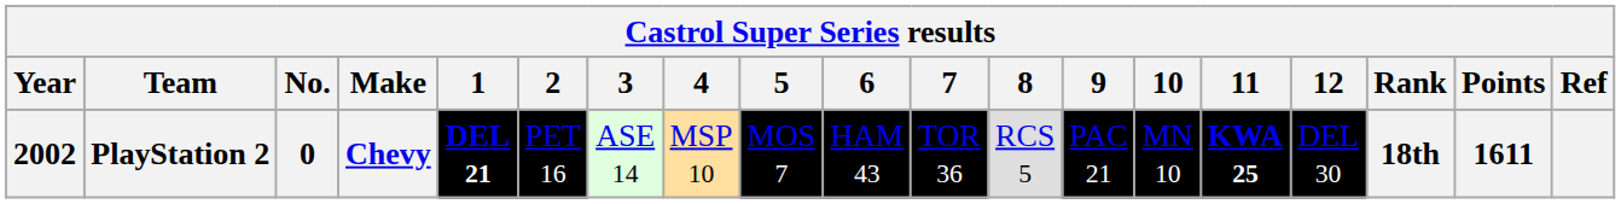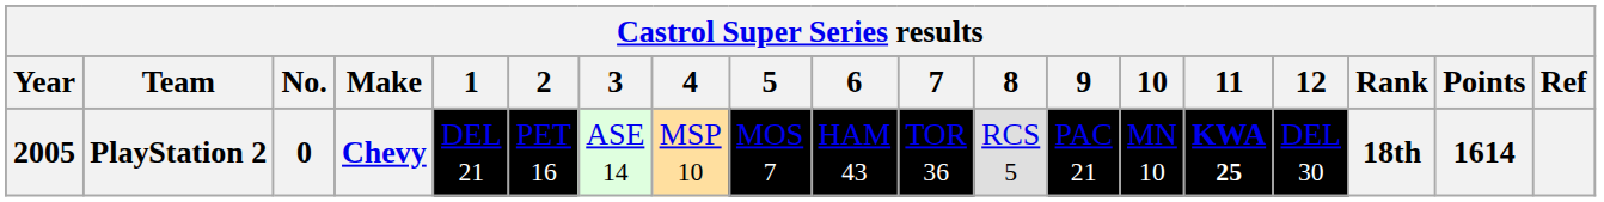 <table class="wikitable" style="text-align:center; font-size:85%">
 <tr>
 <th colspan=45><a href='#'>Castrol Super Series</a> results</th>
 </tr>
 <tr>
 <th>Year</th>
 <th>Team</th>
 <th>No.</th>
 <th>Make</th>
 <th>1</th>
 <th>2</th>
 <th>3</th>
 <th>4</th>
 <th>5</th>
 <th>6</th>
 <th>7</th>
 <th>8</th>
 <th>9</th>
 <th>10</th>
 <th>11</th>
 <th>12</th>
 <th>Rank</th>
 <th>Points</th>
 <th>Ref</th>
 </tr>
 <tr>
-<th>2002</th>
+<th>2005</th>
 <th rowspan=1>PlayStation 2</th>
 <th rowspan=1>0</th>
 <th rowspan=1><a href='#'>Chevy</a></th>
-<td style="background-color:#000000;color:white;"><strong><a href='#'><span>DEL</span></a><br><small>21</small></strong></td>
+<td style="background-color:#000000;color:white;"><a href='#'><span>DEL</span></a><br><small>21</small></td>
 <td style="background-color:#000000;color:white;"><a href='#'><span>PET</span></a><br><small>16</small></td>
 <td style="background:#DFFFDF;"><a href='#'>ASE</a><br><small>14</small></td>
 <td style="background:#FFDF9F;"><a href='#'>MSP</a><br><small>10</small></td>
 <td style="background-color:#000000;color:white;"><a href='#'><span>MOS</span></a><br><small>7</small></td>
 <td style="background-color:#000000;color:white;"><a href='#'><span>HAM</span></a><br><small>43</small></td>
 <td style="background-color:#000000;color:white;"><a href='#'><span>TOR</span></a><br><small>36</small></td>
 <td style="background:#DFDFDF;"><a href='#'>RCS</a><br><small>5</small></td>
 <td style="background-color:#000000;color:white;"><a href='#'><span>PAC</span></a><br><small>21</small></td>
 <td style="background-color:#000000;color:white;"><a href='#'><span>MN</span></a><br><small>10</small></td>
 <td style="background-color:#000000;color:white;"><strong><a href='#'><span>KWA</span></a><br><small>25</small></strong></td>
 <td style="background-color:#000000;color:white;"><a href='#'><span>DEL</span></a><br><small>30</small></td>
 <th><strong>18th</strong></th>
-<th><strong>1611</strong></th>
+<th><strong>1614</strong></th>
 <th></th>
 </tr>
 </table>
